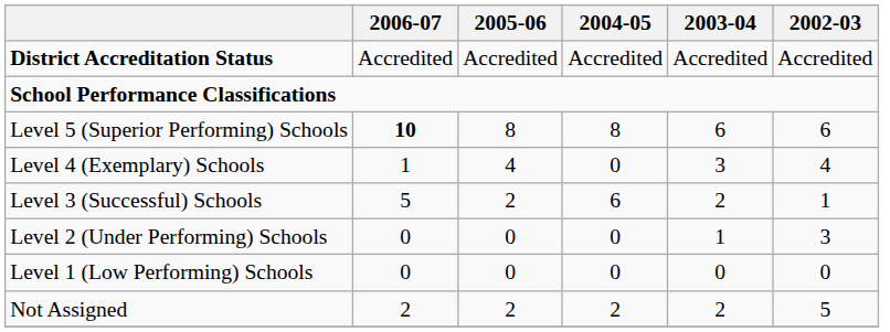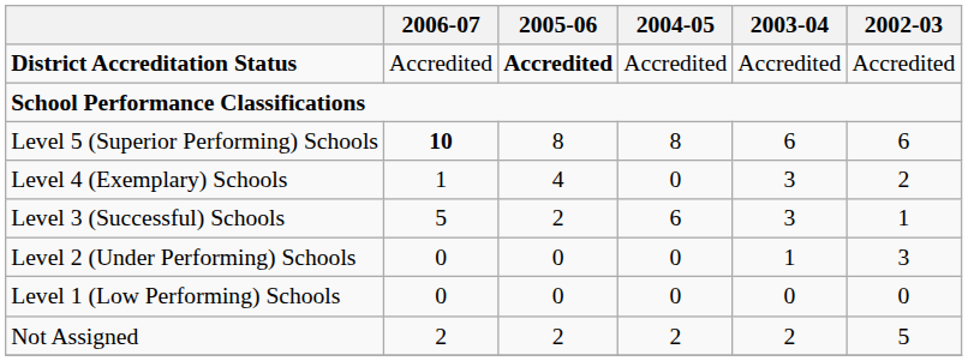 <table class="wikitable" style="font-size: 95%;">
 <tr>
 <th></th>
 <th>2006-07</th>
 <th>2005-06</th>
 <th>2004-05</th>
 <th>2003-04</th>
 <th>2002-03</th>
 </tr>
 <tr>
 <td align="left"><strong>District Accreditation Status</strong></td>
 <td align="center">Accredited</td>
-<td align="center">Accredited</td>
+<td align="center"><strong>Accredited</strong></td>
 <td align="center">Accredited</td>
 <td align="center">Accredited</td>
 <td align="center">Accredited</td>
 </tr>
 <tr>
 <td align="left" colspan="6"><strong>School Performance Classifications</strong></td>
 </tr>
 <tr>
 <td align="left">Level 5 (Superior Performing) Schools</td>
 <td align="center"><strong>10</strong></td>
 <td align="center">8</td>
 <td align="center">8</td>
 <td align="center">6</td>
 <td align="center">6</td>
 </tr>
 <tr>
 <td align="left">Level 4 (Exemplary) Schools</td>
 <td align="center">1</td>
 <td align="center">4</td>
 <td align="center">0</td>
 <td align="center">3</td>
-<td align="center">4</td>
+<td align="center">2</td>
 </tr>
 <tr>
 <td align="left">Level 3 (Successful) Schools</td>
 <td align="center">5</td>
 <td align="center">2</td>
 <td align="center">6</td>
-<td align="center">2</td>
+<td align="center">3</td>
 <td align="center">1</td>
 </tr>
 <tr>
 <td align="left">Level 2 (Under Performing) Schools</td>
 <td align="center">0</td>
 <td align="center">0</td>
 <td align="center">0</td>
 <td align="center">1</td>
 <td align="center">3</td>
 </tr>
 <tr>
 <td align="left">Level 1 (Low Performing) Schools</td>
 <td align="center">0</td>
 <td align="center">0</td>
 <td align="center">0</td>
 <td align="center">0</td>
 <td align="center">0</td>
 </tr>
 <tr>
 <td align="left">Not Assigned</td>
 <td align="center">2</td>
 <td align="center">2</td>
 <td align="center">2</td>
 <td align="center">2</td>
 <td align="center">5</td>
 </tr>
 <tr>
 </tr>
 </table>
